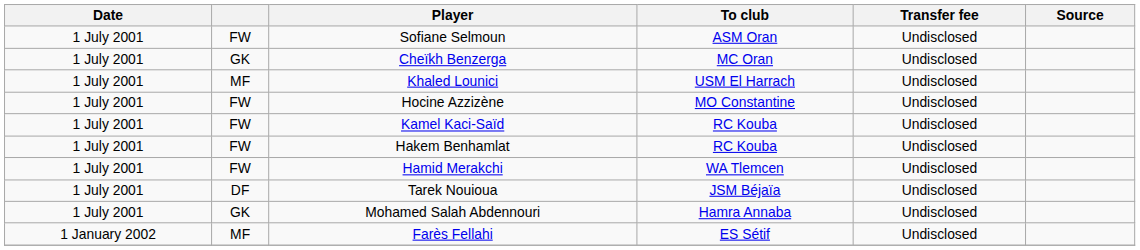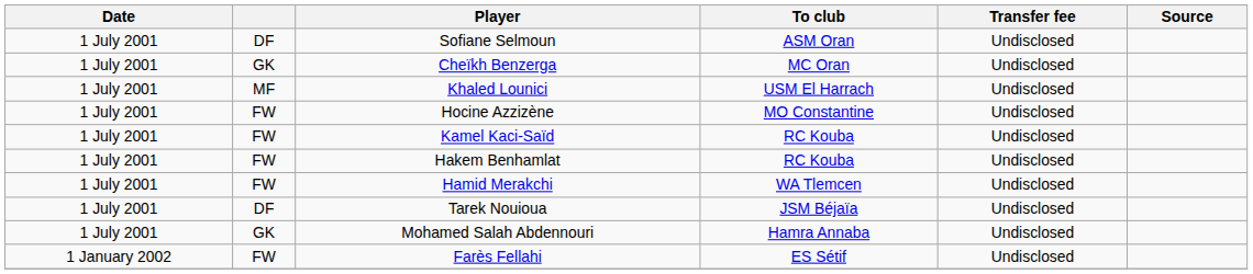 <table class="wikitable sortable" style="width:70%; text-align:center; font-size:85%; text-align:centre;">
 <tr>
 <th><strong>Date</strong></th>
 <th><strong></strong></th>
 <th><strong>Player</strong></th>
 <th><strong>To club</strong></th>
 <th><strong>Transfer fee</strong></th>
 <th><strong>Source</strong></th>
 </tr>
 <tr>
 <td>1 July 2001</td>
-<td>FW</td>
+<td>DF</td>
 <td> Sofiane Selmoun</td>
 <td><a href='#'>ASM Oran</a></td>
 <td>Undisclosed</td>
 <td></td>
 </tr>
 <tr>
 <td>1 July 2001</td>
 <td>GK</td>
 <td> <a href='#'>Cheïkh Benzerga</a></td>
 <td><a href='#'>MC Oran</a></td>
 <td>Undisclosed</td>
 <td></td>
 </tr>
 <tr>
 <td>1 July 2001</td>
 <td>MF</td>
 <td> <a href='#'>Khaled Lounici</a></td>
 <td><a href='#'>USM El Harrach</a></td>
 <td>Undisclosed</td>
 <td></td>
 </tr>
 <tr>
 <td>1 July 2001</td>
 <td>FW</td>
 <td> Hocine Azzizène</td>
 <td><a href='#'>MO Constantine</a></td>
 <td>Undisclosed</td>
 <td></td>
 </tr>
 <tr>
 <td>1 July 2001</td>
 <td>FW</td>
 <td> <a href='#'>Kamel Kaci-Saïd</a></td>
 <td><a href='#'>RC Kouba</a></td>
 <td>Undisclosed</td>
 <td></td>
 </tr>
 <tr>
 <td>1 July 2001</td>
 <td>FW</td>
 <td> Hakem Benhamlat</td>
 <td><a href='#'>RC Kouba</a></td>
 <td>Undisclosed</td>
 <td></td>
 </tr>
 <tr>
 <td>1 July 2001</td>
 <td>FW</td>
 <td> <a href='#'>Hamid Merakchi</a></td>
 <td><a href='#'>WA Tlemcen</a></td>
 <td>Undisclosed</td>
 <td></td>
 </tr>
 <tr>
 <td>1 July 2001</td>
 <td>DF</td>
 <td> Tarek Nouioua</td>
 <td><a href='#'>JSM Béjaïa</a></td>
 <td>Undisclosed</td>
 <td></td>
 </tr>
 <tr>
 <td>1 July 2001</td>
 <td>GK</td>
 <td> Mohamed Salah Abdennouri</td>
 <td><a href='#'>Hamra Annaba</a></td>
 <td>Undisclosed</td>
 <td></td>
 </tr>
 <tr>
 <td>1 January 2002</td>
-<td>MF</td>
+<td>FW</td>
 <td> <a href='#'>Farès Fellahi</a></td>
 <td><a href='#'>ES Sétif</a></td>
 <td>Undisclosed</td>
 <td></td>
 </tr>
 <tr>
 </tr>
 </table>
